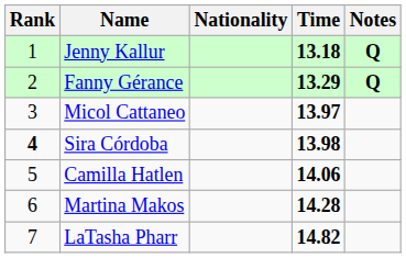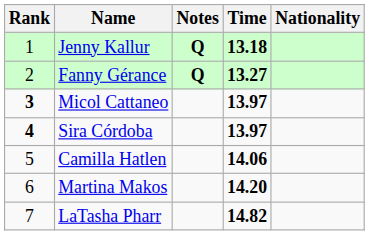 <table class="wikitable sortable" style="text-align:center">
 <tr>
 <th>Rank</th>
 <th>Name</th>
+<th>Notes</th>
+<th>Time</th>
 <th>Nationality</th>
-<th>Time</th>
-<th>Notes</th>
 </tr>
 <tr bgcolor=ccffcc>
 <td>1</td>
 <td align=left><a href='#'>Jenny Kallur</a></td>
+<td><strong>Q</strong></td>
+<td><strong>13.18</strong></td>
 <td align=left></td>
-<td><strong>13.18</strong></td>
-<td><strong>Q</strong></td>
 </tr>
 <tr bgcolor=ccffcc>
 <td>2</td>
 <td align=left><a href='#'>Fanny Gérance</a></td>
+<td><strong>Q</strong></td>
+<td><strong>13.27</strong></td>
 <td align=left></td>
-<td><strong>13.29</strong></td>
-<td><strong>Q</strong></td>
 </tr>
 <tr>
-<td>3</td>
+<td><strong>3</strong></td>
 <td align=left><a href='#'>Micol Cattaneo</a></td>
+<td></td>
+<td><strong>13.97</strong></td>
 <td align=left></td>
-<td><strong>13.97</strong></td>
-<td></td>
 </tr>
 <tr>
 <td><strong>4</strong></td>
 <td align=left><a href='#'>Sira Córdoba</a></td>
+<td></td>
+<td><strong>13.97</strong></td>
 <td align=left></td>
-<td><strong>13.98</strong></td>
-<td></td>
 </tr>
 <tr>
 <td>5</td>
 <td align=left><a href='#'>Camilla Hatlen</a></td>
+<td></td>
+<td><strong>14.06</strong></td>
 <td align=left></td>
-<td><strong>14.06</strong></td>
-<td></td>
 </tr>
 <tr>
 <td>6</td>
 <td align=left><a href='#'>Martina Makos</a></td>
+<td></td>
+<td><strong>14.20</strong></td>
 <td align=left></td>
-<td><strong>14.28</strong></td>
-<td></td>
 </tr>
 <tr>
 <td>7</td>
 <td align=left><a href='#'>LaTasha Pharr</a></td>
+<td></td>
+<td><strong>14.82</strong></td>
 <td align=left></td>
-<td><strong>14.82</strong></td>
-<td></td>
 </tr>
 </table>
